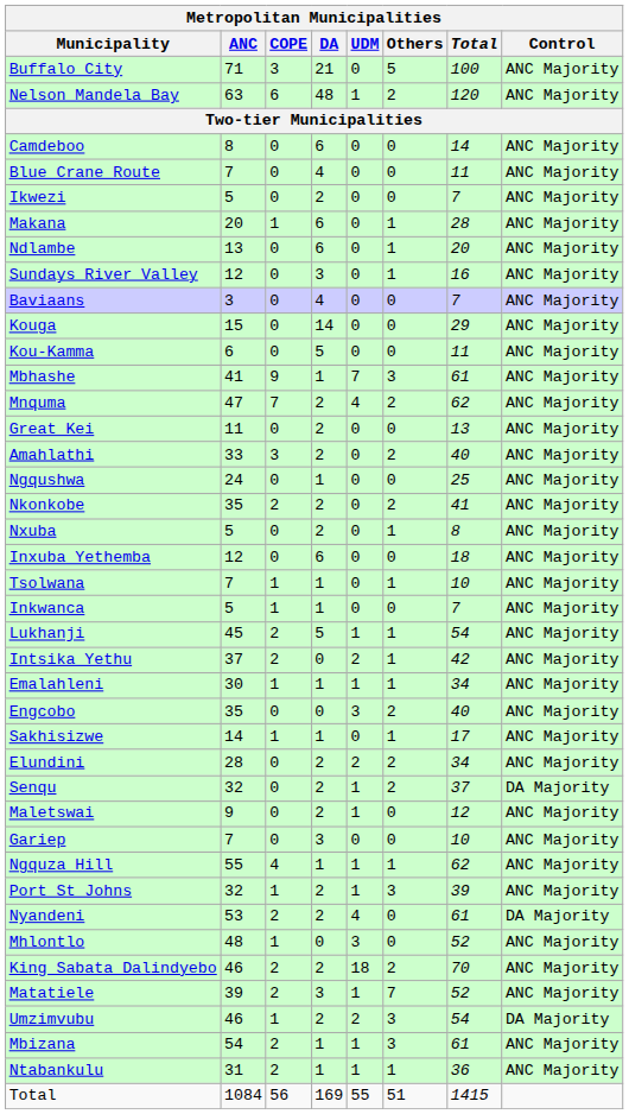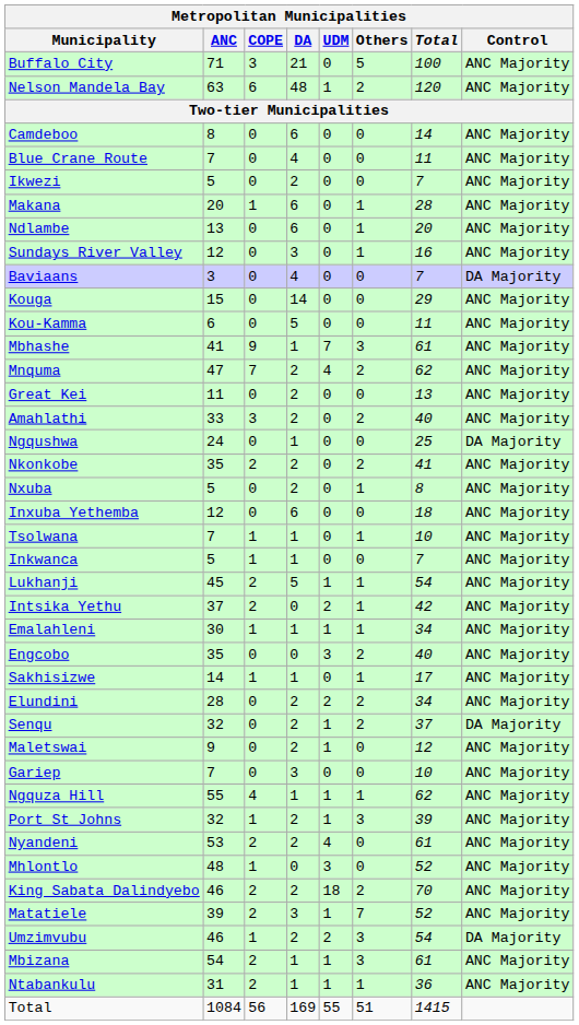 <table class="wikitable">
 <tr>
 <th colspan="8">Metropolitan Municipalities</th>
 </tr>
 <tr>
 <th>Municipality</th>
 <th><a href='#'>ANC</a></th>
 <th><a href='#'>COPE</a></th>
 <th><a href='#'>DA</a></th>
 <th><a href='#'>UDM</a></th>
 <th>Others</th>
 <th><em>Total</em></th>
 <th>Control</th>
 </tr>
 <tr style="background:#cfc;">
 <td><a href='#'>Buffalo City</a></td>
 <td>71</td>
 <td>3</td>
 <td>21</td>
 <td>0</td>
 <td>5</td>
 <td><em>100</em></td>
 <td>ANC Majority</td>
 </tr>
 <tr style="background:#cfc;">
 <td><a href='#'>Nelson Mandela Bay</a></td>
 <td>63</td>
 <td>6</td>
 <td>48</td>
 <td>1</td>
 <td>2</td>
 <td><em>120</em></td>
 <td>ANC Majority</td>
 </tr>
 <tr>
 <th colspan="8">Two-tier Municipalities</th>
 </tr>
 <tr style="background:#cfc;">
 <td><a href='#'>Camdeboo</a></td>
 <td>8</td>
 <td>0</td>
 <td>6</td>
 <td>0</td>
 <td>0</td>
 <td><em>14</em></td>
 <td>ANC Majority</td>
 </tr>
 <tr style="background:#cfc;">
 <td><a href='#'>Blue Crane Route</a></td>
 <td>7</td>
 <td>0</td>
 <td>4</td>
 <td>0</td>
 <td>0</td>
 <td><em>11</em></td>
 <td>ANC Majority</td>
 </tr>
 <tr style="background:#cfc;">
 <td><a href='#'>Ikwezi</a></td>
 <td>5</td>
 <td>0</td>
 <td>2</td>
 <td>0</td>
 <td>0</td>
 <td><em>7</em></td>
 <td>ANC Majority</td>
 </tr>
 <tr style="background:#cfc;">
 <td><a href='#'>Makana</a></td>
 <td>20</td>
 <td>1</td>
 <td>6</td>
 <td>0</td>
 <td>1</td>
 <td><em>28</em></td>
 <td>ANC Majority</td>
 </tr>
 <tr style="background:#cfc;">
 <td><a href='#'>Ndlambe</a></td>
 <td>13</td>
 <td>0</td>
 <td>6</td>
 <td>0</td>
 <td>1</td>
 <td><em>20</em></td>
 <td>ANC Majority</td>
 </tr>
 <tr style="background:#cfc;">
 <td><a href='#'>Sundays River Valley</a></td>
 <td>12</td>
 <td>0</td>
 <td>3</td>
 <td>0</td>
 <td>1</td>
 <td><em>16</em></td>
 <td>ANC Majority</td>
 </tr>
 <tr style="background:#ccf;">
 <td><a href='#'>Baviaans</a></td>
 <td>3</td>
 <td>0</td>
 <td>4</td>
 <td>0</td>
 <td>0</td>
 <td><em>7</em></td>
-<td>ANC Majority</td>
+<td>DA Majority</td>
 </tr>
 <tr style="background:#cfc;">
 <td><a href='#'>Kouga</a></td>
 <td>15</td>
 <td>0</td>
 <td>14</td>
 <td>0</td>
 <td>0</td>
 <td><em>29</em></td>
 <td>ANC Majority</td>
 </tr>
 <tr style="background:#cfc;">
 <td><a href='#'>Kou-Kamma</a></td>
 <td>6</td>
 <td>0</td>
 <td>5</td>
 <td>0</td>
 <td>0</td>
 <td><em>11</em></td>
 <td>ANC Majority</td>
 </tr>
 <tr style="background:#cfc;">
 <td><a href='#'>Mbhashe</a></td>
 <td>41</td>
 <td>9</td>
 <td>1</td>
 <td>7</td>
 <td>3</td>
 <td><em>61</em></td>
 <td>ANC Majority</td>
 </tr>
 <tr style="background:#cfc;">
 <td><a href='#'>Mnquma</a></td>
 <td>47</td>
 <td>7</td>
 <td>2</td>
 <td>4</td>
 <td>2</td>
 <td><em>62</em></td>
 <td>ANC Majority</td>
 </tr>
 <tr style="background:#cfc;">
 <td><a href='#'>Great Kei</a></td>
 <td>11</td>
 <td>0</td>
 <td>2</td>
 <td>0</td>
 <td>0</td>
 <td><em>13</em></td>
 <td>ANC Majority</td>
 </tr>
 <tr style="background:#cfc;">
 <td><a href='#'>Amahlathi</a></td>
 <td>33</td>
 <td>3</td>
 <td>2</td>
 <td>0</td>
 <td>2</td>
 <td><em>40</em></td>
 <td>ANC Majority</td>
 </tr>
 <tr style="background:#cfc;">
 <td><a href='#'>Ngqushwa</a></td>
 <td>24</td>
 <td>0</td>
 <td>1</td>
 <td>0</td>
 <td>0</td>
 <td><em>25</em></td>
-<td>ANC Majority</td>
+<td>DA Majority</td>
 </tr>
 <tr style="background:#cfc;">
 <td><a href='#'>Nkonkobe</a></td>
 <td>35</td>
 <td>2</td>
 <td>2</td>
 <td>0</td>
 <td>2</td>
 <td><em>41</em></td>
 <td>ANC Majority</td>
 </tr>
 <tr style="background:#cfc;">
 <td><a href='#'>Nxuba</a></td>
 <td>5</td>
 <td>0</td>
 <td>2</td>
 <td>0</td>
 <td>1</td>
 <td><em>8</em></td>
 <td>ANC Majority</td>
 </tr>
 <tr style="background:#cfc;">
 <td><a href='#'>Inxuba Yethemba</a></td>
 <td>12</td>
 <td>0</td>
 <td>6</td>
 <td>0</td>
 <td>0</td>
 <td><em>18</em></td>
 <td>ANC Majority</td>
 </tr>
 <tr style="background:#cfc;">
 <td><a href='#'>Tsolwana</a></td>
 <td>7</td>
 <td>1</td>
 <td>1</td>
 <td>0</td>
 <td>1</td>
 <td><em>10</em></td>
 <td>ANC Majority</td>
 </tr>
 <tr style="background:#cfc;">
 <td><a href='#'>Inkwanca</a></td>
 <td>5</td>
 <td>1</td>
 <td>1</td>
 <td>0</td>
 <td>0</td>
 <td><em>7</em></td>
 <td>ANC Majority</td>
 </tr>
 <tr style="background:#cfc;">
 <td><a href='#'>Lukhanji</a></td>
 <td>45</td>
 <td>2</td>
 <td>5</td>
 <td>1</td>
 <td>1</td>
 <td><em>54</em></td>
 <td>ANC Majority</td>
 </tr>
 <tr style="background:#cfc;">
 <td><a href='#'>Intsika Yethu</a></td>
 <td>37</td>
 <td>2</td>
 <td>0</td>
 <td>2</td>
 <td>1</td>
 <td><em>42</em></td>
 <td>ANC Majority</td>
 </tr>
 <tr style="background:#cfc;">
 <td><a href='#'>Emalahleni</a></td>
 <td>30</td>
 <td>1</td>
 <td>1</td>
 <td>1</td>
 <td>1</td>
 <td><em>34</em></td>
 <td>ANC Majority</td>
 </tr>
 <tr style="background:#cfc;">
 <td><a href='#'>Engcobo</a></td>
 <td>35</td>
 <td>0</td>
 <td>0</td>
 <td>3</td>
 <td>2</td>
 <td><em>40</em></td>
 <td>ANC Majority</td>
 </tr>
 <tr style="background:#cfc;">
 <td><a href='#'>Sakhisizwe</a></td>
 <td>14</td>
 <td>1</td>
 <td>1</td>
 <td>0</td>
 <td>1</td>
 <td><em>17</em></td>
 <td>ANC Majority</td>
 </tr>
 <tr style="background:#cfc;">
 <td><a href='#'>Elundini</a></td>
 <td>28</td>
 <td>0</td>
 <td>2</td>
 <td>2</td>
 <td>2</td>
 <td><em>34</em></td>
 <td>ANC Majority</td>
 </tr>
 <tr style="background:#cfc;">
 <td><a href='#'>Senqu</a></td>
 <td>32</td>
 <td>0</td>
 <td>2</td>
 <td>1</td>
 <td>2</td>
 <td><em>37</em></td>
 <td>DA Majority</td>
 </tr>
 <tr style="background:#cfc;">
 <td><a href='#'>Maletswai</a></td>
 <td>9</td>
 <td>0</td>
 <td>2</td>
 <td>1</td>
 <td>0</td>
 <td><em>12</em></td>
 <td>ANC Majority</td>
 </tr>
 <tr style="background:#cfc;">
 <td><a href='#'>Gariep</a></td>
 <td>7</td>
 <td>0</td>
 <td>3</td>
 <td>0</td>
 <td>0</td>
 <td><em>10</em></td>
 <td>ANC Majority</td>
 </tr>
 <tr style="background:#cfc;">
 <td><a href='#'>Ngquza Hill</a></td>
 <td>55</td>
 <td>4</td>
 <td>1</td>
 <td>1</td>
 <td>1</td>
 <td><em>62</em></td>
 <td>ANC Majority</td>
 </tr>
 <tr style="background:#cfc;">
 <td><a href='#'>Port St Johns</a></td>
 <td>32</td>
 <td>1</td>
 <td>2</td>
 <td>1</td>
 <td>3</td>
 <td><em>39</em></td>
 <td>ANC Majority</td>
 </tr>
 <tr style="background:#cfc;">
 <td><a href='#'>Nyandeni</a></td>
 <td>53</td>
 <td>2</td>
 <td>2</td>
 <td>4</td>
 <td>0</td>
 <td><em>61</em></td>
-<td>DA Majority</td>
+<td>ANC Majority</td>
 </tr>
 <tr style="background:#cfc;">
 <td><a href='#'>Mhlontlo</a></td>
 <td>48</td>
 <td>1</td>
 <td>0</td>
 <td>3</td>
 <td>0</td>
 <td><em>52</em></td>
 <td>ANC Majority</td>
 </tr>
 <tr style="background:#cfc;">
 <td><a href='#'>King Sabata Dalindyebo</a></td>
 <td>46</td>
 <td>2</td>
 <td>2</td>
 <td>18</td>
 <td>2</td>
 <td><em>70</em></td>
 <td>ANC Majority</td>
 </tr>
 <tr style="background:#cfc;">
 <td><a href='#'>Matatiele</a></td>
 <td>39</td>
 <td>2</td>
 <td>3</td>
 <td>1</td>
 <td>7</td>
 <td><em>52</em></td>
 <td>ANC Majority</td>
 </tr>
 <tr style="background:#cfc;">
 <td><a href='#'>Umzimvubu</a></td>
 <td>46</td>
 <td>1</td>
 <td>2</td>
 <td>2</td>
 <td>3</td>
 <td><em>54</em></td>
 <td>DA Majority</td>
 </tr>
 <tr style="background:#cfc;">
 <td><a href='#'>Mbizana</a></td>
 <td>54</td>
 <td>2</td>
 <td>1</td>
 <td>1</td>
 <td>3</td>
 <td><em>61</em></td>
 <td>ANC Majority</td>
 </tr>
 <tr style="background:#cfc;">
 <td><a href='#'>Ntabankulu</a></td>
 <td>31</td>
 <td>2</td>
 <td>1</td>
 <td>1</td>
 <td>1</td>
 <td><em>36</em></td>
 <td>ANC Majority</td>
 </tr>
 <tr>
 <td>Total</td>
 <td>1084</td>
 <td>56</td>
 <td>169</td>
 <td>55</td>
 <td>51</td>
 <td><em>1415</em></td>
 <td></td>
 </tr>
 </table>
